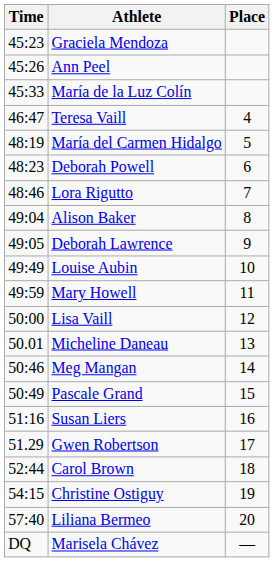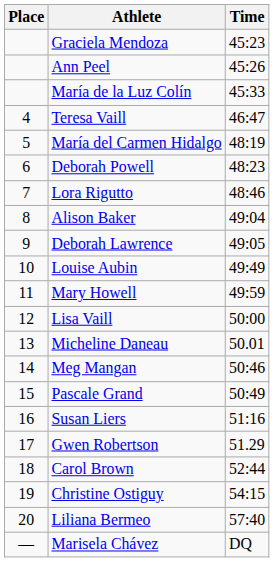 <table class=wikitable>
 <tr>
+<th>Place</th>
+<th>Athlete</th>
 <th>Time</th>
-<th>Athlete</th>
-<th>Place</th>
 </tr>
 <tr>
+<td align=center></td>
+<td><a href='#'>Graciela Mendoza</a> </td>
 <td>45:23</td>
-<td><a href='#'>Graciela Mendoza</a> </td>
-<td align=center></td>
 </tr>
 <tr>
+<td align=center></td>
+<td><a href='#'>Ann Peel</a> </td>
 <td>45:26</td>
-<td><a href='#'>Ann Peel</a> </td>
-<td align=center></td>
 </tr>
 <tr>
+<td align=center></td>
+<td><a href='#'>María de la Luz Colín</a> </td>
 <td>45:33</td>
-<td><a href='#'>María de la Luz Colín</a> </td>
-<td align=center></td>
 </tr>
 <tr>
+<td align=center>4</td>
+<td><a href='#'>Teresa Vaill</a> </td>
 <td>46:47</td>
-<td><a href='#'>Teresa Vaill</a> </td>
-<td align=center>4</td>
 </tr>
 <tr>
+<td align=center>5</td>
+<td><a href='#'>María del Carmen Hidalgo</a> </td>
 <td>48:19</td>
-<td><a href='#'>María del Carmen Hidalgo</a> </td>
-<td align=center>5</td>
 </tr>
 <tr>
+<td align=center>6</td>
+<td><a href='#'>Deborah Powell</a> </td>
 <td>48:23</td>
-<td><a href='#'>Deborah Powell</a> </td>
-<td align=center>6</td>
 </tr>
 <tr>
+<td align=center>7</td>
+<td><a href='#'>Lora Rigutto</a> </td>
 <td>48:46</td>
-<td><a href='#'>Lora Rigutto</a> </td>
-<td align=center>7</td>
 </tr>
 <tr>
+<td align=center>8</td>
+<td><a href='#'>Alison Baker</a> </td>
 <td>49:04</td>
-<td><a href='#'>Alison Baker</a> </td>
-<td align=center>8</td>
 </tr>
 <tr>
+<td align=center>9</td>
+<td><a href='#'>Deborah Lawrence</a> </td>
 <td>49:05</td>
-<td><a href='#'>Deborah Lawrence</a> </td>
-<td align=center>9</td>
 </tr>
 <tr>
+<td align=center>10</td>
+<td><a href='#'>Louise Aubin</a> </td>
 <td>49:49</td>
-<td><a href='#'>Louise Aubin</a> </td>
-<td align=center>10</td>
 </tr>
 <tr>
+<td align=center>11</td>
+<td><a href='#'>Mary Howell</a> </td>
 <td>49:59</td>
-<td><a href='#'>Mary Howell</a> </td>
-<td align=center>11</td>
 </tr>
 <tr>
+<td align=center>12</td>
+<td><a href='#'>Lisa Vaill</a> </td>
 <td>50:00</td>
-<td><a href='#'>Lisa Vaill</a> </td>
-<td align=center>12</td>
 </tr>
 <tr>
+<td align=center>13</td>
+<td><a href='#'>Micheline Daneau</a> </td>
 <td>50.01</td>
-<td><a href='#'>Micheline Daneau</a> </td>
-<td align=center>13</td>
 </tr>
 <tr>
+<td align=center>14</td>
+<td><a href='#'>Meg Mangan</a> </td>
 <td>50:46</td>
-<td><a href='#'>Meg Mangan</a> </td>
-<td align=center>14</td>
 </tr>
 <tr>
+<td align=center>15</td>
+<td><a href='#'>Pascale Grand</a> </td>
 <td>50:49</td>
-<td><a href='#'>Pascale Grand</a> </td>
-<td align=center>15</td>
 </tr>
 <tr>
+<td align=center>16</td>
+<td><a href='#'>Susan Liers</a> </td>
 <td>51:16</td>
-<td><a href='#'>Susan Liers</a> </td>
-<td align=center>16</td>
 </tr>
 <tr>
+<td align=center>17</td>
+<td><a href='#'>Gwen Robertson</a> </td>
 <td>51.29</td>
-<td><a href='#'>Gwen Robertson</a> </td>
-<td align=center>17</td>
 </tr>
 <tr>
+<td align=center>18</td>
+<td><a href='#'>Carol Brown</a> </td>
 <td>52:44</td>
-<td><a href='#'>Carol Brown</a> </td>
-<td align=center>18</td>
 </tr>
 <tr>
+<td align=center>19</td>
+<td><a href='#'>Christine Ostiguy</a> </td>
 <td>54:15</td>
-<td><a href='#'>Christine Ostiguy</a> </td>
-<td align=center>19</td>
 </tr>
 <tr>
+<td align=center>20</td>
+<td><a href='#'>Liliana Bermeo</a> </td>
 <td>57:40</td>
-<td><a href='#'>Liliana Bermeo</a> </td>
-<td align=center>20</td>
 </tr>
 <tr>
+<td align=center>—</td>
+<td><a href='#'>Marisela Chávez</a> </td>
 <td>DQ</td>
-<td><a href='#'>Marisela Chávez</a> </td>
-<td align=center>—</td>
 </tr>
 </table>
